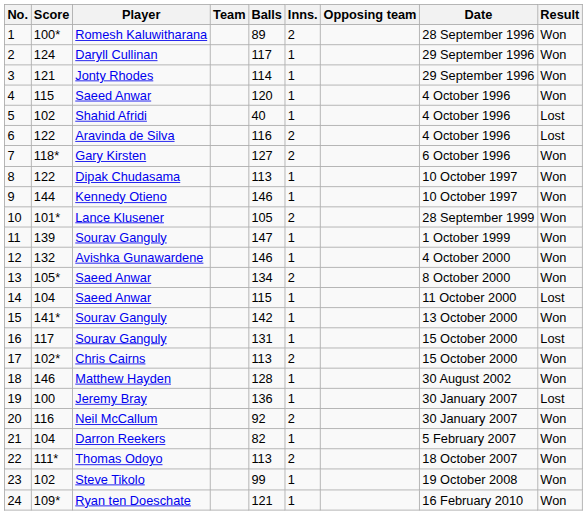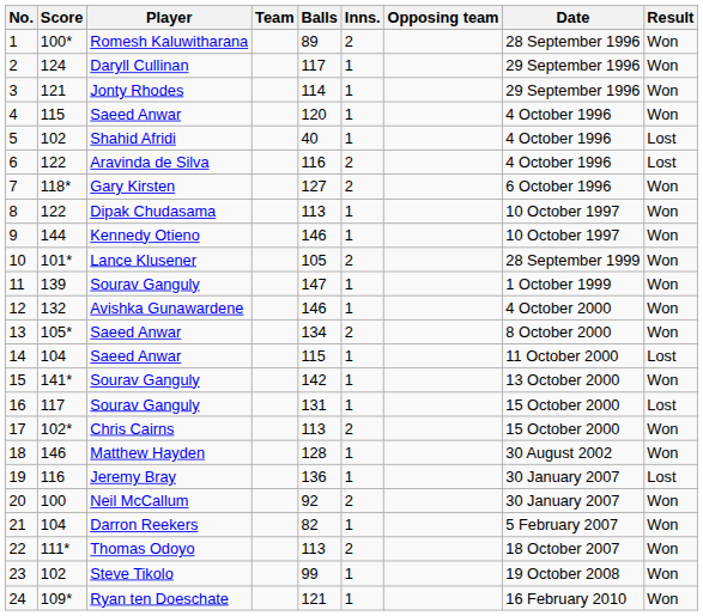 <table class="wikitable sortable" style="font-size:95%">
 <tr>
 <th>No.</th>
 <th>Score</th>
 <th>Player</th>
 <th>Team</th>
 <th>Balls</th>
 <th>Inns.</th>
 <th>Opposing team</th>
 <th>Date</th>
 <th>Result</th>
 </tr>
 <tr>
 <td>1</td>
 <td>100*</td>
 <td><a href='#'>Romesh Kaluwitharana</a></td>
 <td></td>
 <td>89</td>
 <td>2</td>
 <td></td>
 <td>28 September 1996</td>
 <td>Won</td>
 </tr>
 <tr>
 <td>2</td>
 <td>124</td>
 <td><a href='#'>Daryll Cullinan</a></td>
 <td></td>
 <td>117</td>
 <td>1</td>
 <td></td>
 <td>29 September 1996</td>
 <td>Won</td>
 </tr>
 <tr>
 <td>3</td>
 <td>121</td>
 <td><a href='#'>Jonty Rhodes</a></td>
 <td></td>
 <td>114</td>
 <td>1</td>
 <td></td>
 <td>29 September 1996</td>
 <td>Won</td>
 </tr>
 <tr>
 <td>4</td>
 <td>115</td>
 <td><a href='#'>Saeed Anwar</a></td>
 <td></td>
 <td>120</td>
 <td>1</td>
 <td></td>
 <td>4 October 1996</td>
 <td>Won</td>
 </tr>
 <tr>
 <td>5</td>
 <td>102</td>
 <td><a href='#'>Shahid Afridi</a></td>
 <td></td>
 <td>40</td>
 <td>1</td>
 <td></td>
 <td>4 October 1996</td>
 <td>Lost</td>
 </tr>
 <tr>
 <td>6</td>
 <td>122</td>
 <td><a href='#'>Aravinda de Silva</a></td>
 <td></td>
 <td>116</td>
 <td>2</td>
 <td></td>
 <td>4 October 1996</td>
 <td>Lost</td>
 </tr>
 <tr>
 <td>7</td>
 <td>118*</td>
 <td><a href='#'>Gary Kirsten</a></td>
 <td></td>
 <td>127</td>
 <td>2</td>
 <td></td>
 <td>6 October 1996</td>
 <td>Won</td>
 </tr>
 <tr>
 <td>8</td>
 <td>122</td>
 <td><a href='#'>Dipak Chudasama</a></td>
 <td></td>
 <td>113</td>
 <td>1</td>
 <td></td>
 <td>10 October 1997</td>
 <td>Won</td>
 </tr>
 <tr>
 <td>9</td>
 <td>144</td>
 <td><a href='#'>Kennedy Otieno</a></td>
 <td></td>
 <td>146</td>
 <td>1</td>
 <td></td>
 <td>10 October 1997</td>
 <td>Won</td>
 </tr>
 <tr>
 <td>10</td>
 <td>101*</td>
 <td><a href='#'>Lance Klusener</a></td>
 <td></td>
 <td>105</td>
 <td>2</td>
 <td></td>
 <td>28 September 1999</td>
 <td>Won</td>
 </tr>
 <tr>
 <td>11</td>
 <td>139</td>
 <td><a href='#'>Sourav Ganguly</a></td>
 <td></td>
 <td>147</td>
 <td>1</td>
 <td></td>
 <td>1 October 1999</td>
 <td>Won</td>
 </tr>
 <tr>
 <td>12</td>
 <td>132</td>
 <td><a href='#'>Avishka Gunawardene</a></td>
 <td></td>
 <td>146</td>
 <td>1</td>
 <td></td>
 <td>4 October 2000</td>
 <td>Won</td>
 </tr>
 <tr>
 <td>13</td>
 <td>105*</td>
 <td><a href='#'>Saeed Anwar</a></td>
 <td></td>
 <td>134</td>
 <td>2</td>
 <td></td>
 <td>8 October 2000</td>
 <td>Won</td>
 </tr>
 <tr>
 <td>14</td>
 <td>104</td>
 <td><a href='#'>Saeed Anwar</a></td>
 <td></td>
 <td>115</td>
 <td>1</td>
 <td></td>
 <td>11 October 2000</td>
 <td>Lost</td>
 </tr>
 <tr>
 <td>15</td>
 <td>141*</td>
 <td><a href='#'>Sourav Ganguly</a></td>
 <td></td>
 <td>142</td>
 <td>1</td>
 <td></td>
 <td>13 October 2000</td>
 <td>Won</td>
 </tr>
 <tr>
 <td>16</td>
 <td>117</td>
 <td><a href='#'>Sourav Ganguly</a></td>
 <td></td>
 <td>131</td>
 <td>1</td>
 <td></td>
 <td>15 October 2000</td>
 <td>Lost</td>
 </tr>
 <tr>
 <td>17</td>
 <td>102*</td>
 <td><a href='#'>Chris Cairns</a></td>
 <td></td>
 <td>113</td>
 <td>2</td>
 <td></td>
 <td>15 October 2000</td>
 <td>Won</td>
 </tr>
 <tr>
 <td>18</td>
 <td>146</td>
 <td><a href='#'>Matthew Hayden</a></td>
 <td></td>
 <td>128</td>
 <td>1</td>
 <td></td>
 <td>30 August 2002</td>
 <td>Won</td>
 </tr>
 <tr>
 <td>19</td>
-<td>100</td>
+<td>116</td>
 <td><a href='#'>Jeremy Bray</a></td>
 <td></td>
 <td>136</td>
 <td>1</td>
 <td></td>
 <td>30 January 2007</td>
 <td>Lost</td>
 </tr>
 <tr>
 <td>20</td>
-<td>116</td>
+<td>100</td>
 <td><a href='#'>Neil McCallum</a></td>
 <td></td>
 <td>92</td>
 <td>2</td>
 <td></td>
 <td>30 January 2007</td>
 <td>Won</td>
 </tr>
 <tr>
 <td>21</td>
 <td>104</td>
 <td><a href='#'>Darron Reekers</a></td>
 <td></td>
 <td>82</td>
 <td>1</td>
 <td></td>
 <td>5 February 2007</td>
 <td>Won</td>
 </tr>
 <tr>
 <td>22</td>
 <td>111*</td>
 <td><a href='#'>Thomas Odoyo</a></td>
 <td></td>
 <td>113</td>
 <td>2</td>
 <td></td>
 <td>18 October 2007</td>
 <td>Won</td>
 </tr>
 <tr>
 <td>23</td>
 <td>102</td>
 <td><a href='#'>Steve Tikolo</a></td>
 <td></td>
 <td>99</td>
 <td>1</td>
 <td></td>
 <td>19 October 2008</td>
 <td>Won</td>
 </tr>
 <tr>
 <td>24</td>
 <td>109*</td>
 <td><a href='#'>Ryan ten Doeschate</a></td>
 <td></td>
 <td>121</td>
 <td>1</td>
 <td></td>
 <td>16 February 2010</td>
 <td>Won</td>
 </tr>
 </table>
